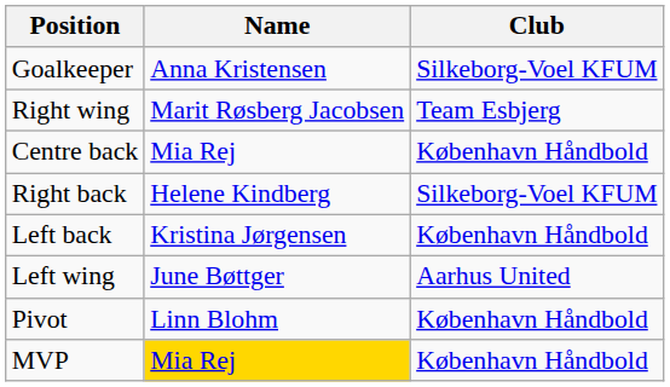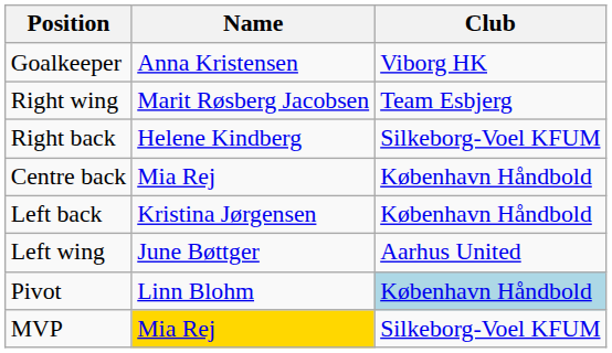 <table class="wikitable">
 <tr>
 <th>Position</th>
 <th>Name</th>
 <th>Club</th>
 </tr>
 <tr>
 <td>Goalkeeper</td>
 <td> <a href='#'>Anna Kristensen</a></td>
-<td><a href='#'>Silkeborg-Voel KFUM</a></td>
+<td><a href='#'>Viborg HK</a></td>
 </tr>
 <tr>
 <td>Right wing</td>
 <td> <a href='#'>Marit Røsberg Jacobsen</a></td>
 <td><a href='#'>Team Esbjerg</a></td>
 </tr>
 <tr>
+<td>Right back</td>
+<td> <a href='#'>Helene Kindberg</a></td>
+<td><a href='#'>Silkeborg-Voel KFUM</a></td>
+</tr>
+<tr>
 <td>Centre back</td>
 <td> <a href='#'>Mia Rej</a></td>
 <td><a href='#'>København Håndbold</a></td>
-</tr>
-<tr>
-<td>Right back</td>
-<td> <a href='#'>Helene Kindberg</a></td>
-<td><a href='#'>Silkeborg-Voel KFUM</a></td>
 </tr>
 <tr>
 <td>Left back</td>
 <td> <a href='#'>Kristina Jørgensen</a></td>
 <td><a href='#'>København Håndbold</a></td>
 </tr>
 <tr>
 <td>Left wing</td>
 <td> <a href='#'>June Bøttger</a></td>
 <td><a href='#'>Aarhus United</a></td>
 </tr>
 <tr>
 <td>Pivot</td>
 <td> <a href='#'>Linn Blohm</a></td>
-<td><a href='#'>København Håndbold</a></td>
+<td style="background: lightblue;"><a href='#'>København Håndbold</a></td>
 </tr>
 <tr>
 <td>MVP</td>
 <td style="background: gold;"> <a href='#'>Mia Rej</a></td>
-<td><a href='#'>København Håndbold</a></td>
+<td><a href='#'>Silkeborg-Voel KFUM</a></td>
 </tr>
 </table>
